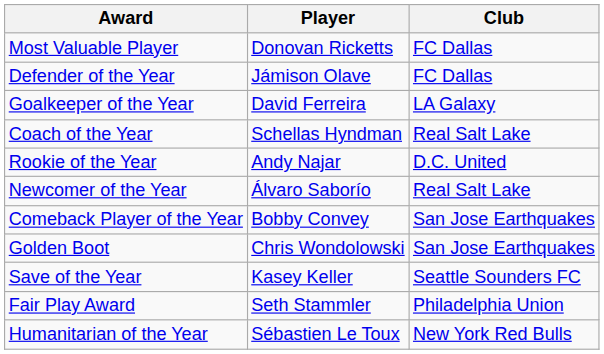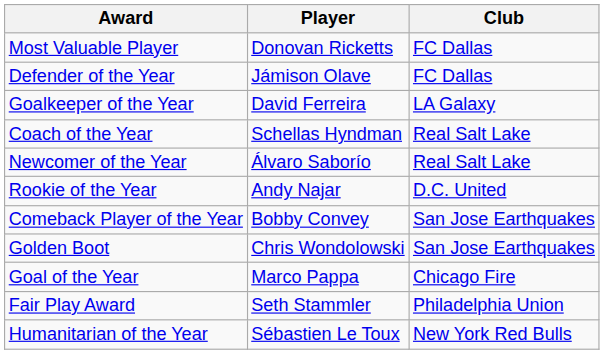 <table class="wikitable" style="font-size:100%">
 <tr>
 <th>Award</th>
 <th>Player</th>
 <th>Club</th>
 </tr>
 <tr>
 <td><a href='#'>Most Valuable Player</a></td>
 <td> <a href='#'>Donovan Ricketts</a></td>
 <td><a href='#'>FC Dallas</a></td>
 </tr>
 <tr>
 <td><a href='#'>Defender of the Year</a></td>
 <td> <a href='#'>Jámison Olave</a></td>
 <td><a href='#'>FC Dallas</a></td>
 </tr>
 <tr>
 <td><a href='#'>Goalkeeper of the Year</a></td>
 <td> <a href='#'>David Ferreira</a></td>
 <td><a href='#'>LA Galaxy</a></td>
 </tr>
 <tr>
 <td><a href='#'>Coach of the Year</a></td>
 <td> <a href='#'>Schellas Hyndman</a></td>
 <td><a href='#'>Real Salt Lake</a></td>
 </tr>
 <tr>
+<td><a href='#'>Newcomer of the Year</a></td>
+<td> <a href='#'>Álvaro Saborío</a></td>
+<td><a href='#'>Real Salt Lake</a></td>
+</tr>
+<tr>
 <td><a href='#'>Rookie of the Year</a></td>
 <td> <a href='#'>Andy Najar</a></td>
 <td><a href='#'>D.C. United</a></td>
-</tr>
-<tr>
-<td><a href='#'>Newcomer of the Year</a></td>
-<td> <a href='#'>Álvaro Saborío</a></td>
-<td><a href='#'>Real Salt Lake</a></td>
 </tr>
 <tr>
 <td><a href='#'>Comeback Player of the Year</a></td>
 <td> <a href='#'>Bobby Convey</a></td>
 <td><a href='#'>San Jose Earthquakes</a></td>
 </tr>
 <tr>
 <td><a href='#'>Golden Boot</a></td>
 <td> <a href='#'>Chris Wondolowski</a></td>
 <td><a href='#'>San Jose Earthquakes</a></td>
 </tr>
 <tr>
-<td><a href='#'>Save of the Year</a></td>
-<td> <a href='#'>Kasey Keller</a></td>
-<td><a href='#'>Seattle Sounders FC</a></td>
+<td><a href='#'>Goal of the Year</a></td>
+<td> <a href='#'>Marco Pappa</a></td>
+<td><a href='#'>Chicago Fire</a></td>
 </tr>
 <tr>
 <td><a href='#'>Fair Play Award</a></td>
 <td> <a href='#'>Seth Stammler</a></td>
 <td><a href='#'>Philadelphia Union</a></td>
 </tr>
 <tr>
 <td><a href='#'>Humanitarian of the Year</a></td>
 <td> <a href='#'>Sébastien Le Toux</a></td>
 <td><a href='#'>New York Red Bulls</a></td>
 </tr>
 </table>
